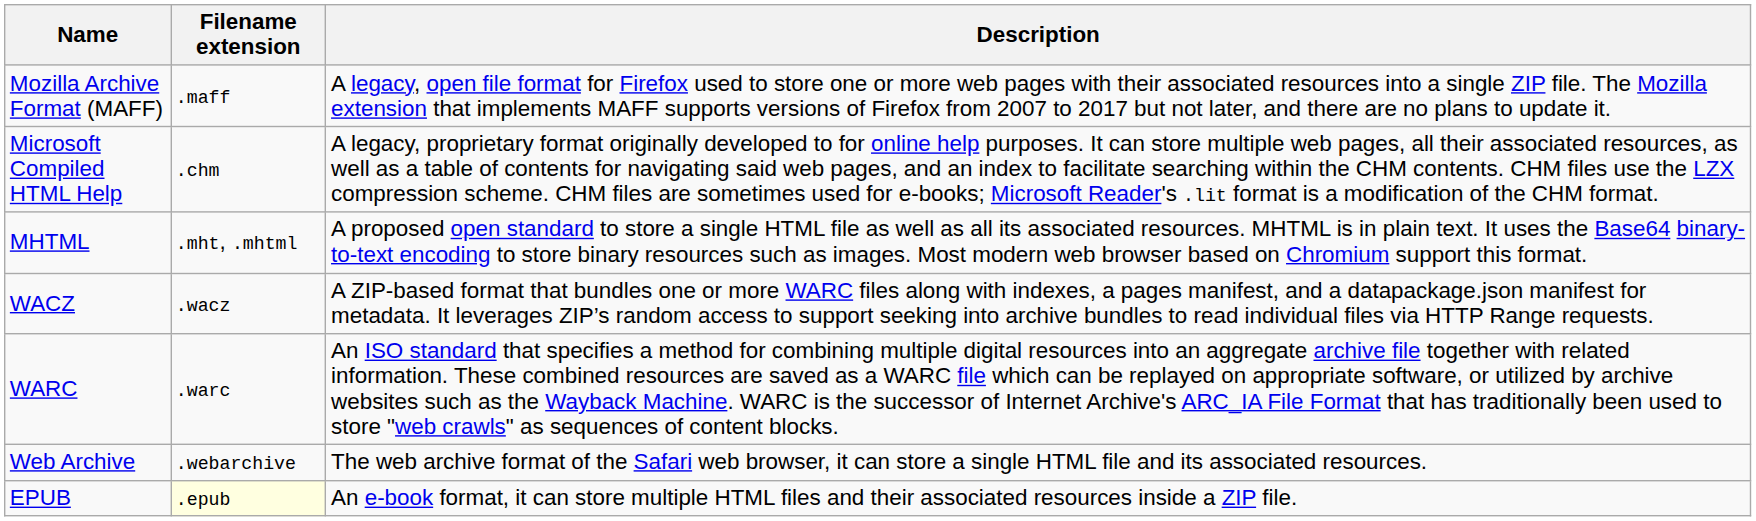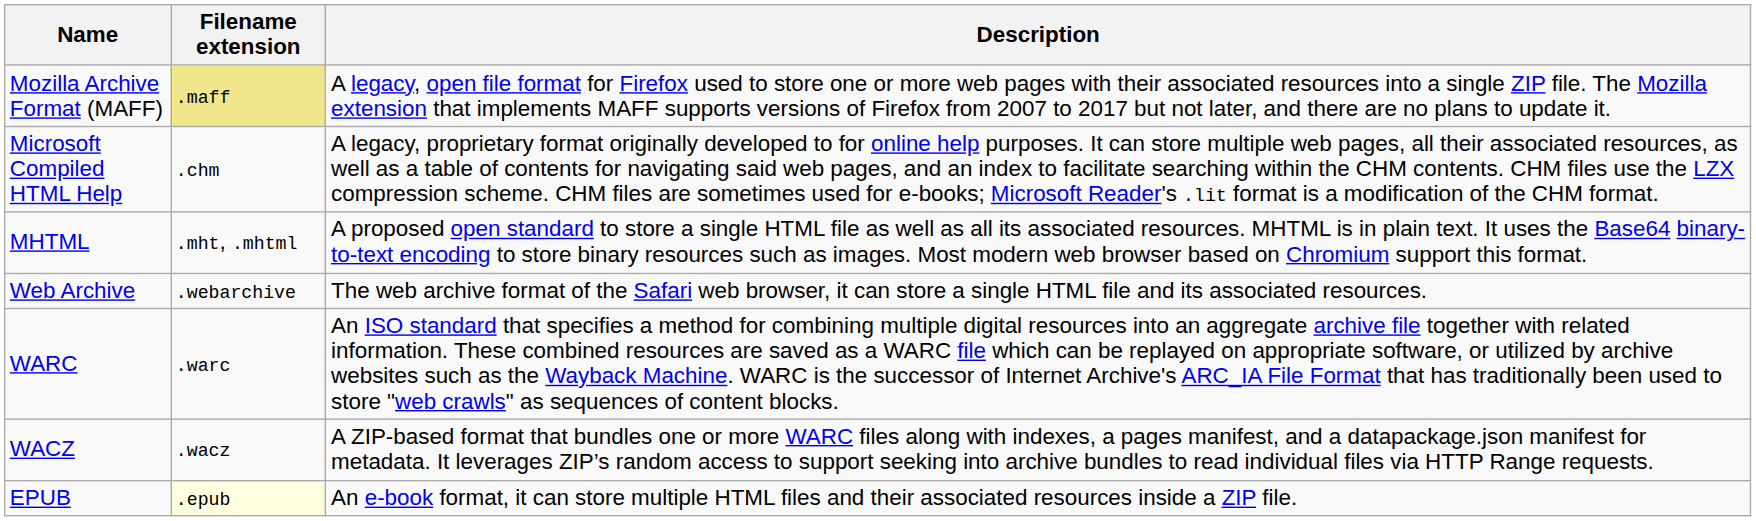 <table class="wikitable">
 <tr>
 <th>Name</th>
 <th>Filename extension</th>
 <th>Description</th>
 </tr>
 <tr>
 <td><a href='#'>Mozilla Archive Format</a> (MAFF)</td>
-<td><code>.maff</code></td>
+<td style="background: khaki;"><code>.maff</code></td>
 <td>A <a href='#'>legacy</a>, <a href='#'>open file format</a> for <a href='#'>Firefox</a>  used to store one or more web pages with their associated resources into a single <a href='#'>ZIP</a> file. The <a href='#'>Mozilla extension</a> that implements MAFF supports versions of Firefox from 2007 to 2017 but not later, and there are no plans to update it.</td>
 </tr>
 <tr>
 <td><a href='#'>Microsoft Compiled HTML Help</a></td>
 <td><code>.chm</code></td>
 <td>A legacy, proprietary format originally developed to for <a href='#'>online help</a> purposes. It can store multiple web pages, all their associated resources, as well as a table of contents for navigating said web pages, and an index to facilitate searching within the CHM contents. CHM files use the <a href='#'>LZX</a> compression scheme. CHM files are sometimes used for e-books; <a href='#'>Microsoft Reader</a>'s <code>.lit</code> format is a modification of the CHM format.</td>
 </tr>
 <tr>
 <td><a href='#'>MHTML</a></td>
 <td><code>.mht</code>, <code>.mhtml</code></td>
 <td>A proposed <a href='#'>open standard</a> to store a single HTML file as well as all its associated resources. MHTML is in plain text. It uses the <a href='#'>Base64</a> <a href='#'>binary-to-text encoding</a> to store binary resources such as images. Most modern web browser based on <a href='#'>Chromium</a> support this format.</td>
 </tr>
 <tr>
-<td><a href='#'>WACZ</a></td>
-<td><code>.wacz</code></td>
-<td>A ZIP‑based format that bundles one or more <a href='#'>WARC</a> files along with indexes, a pages manifest, and a datapackage.json manifest for metadata. It leverages ZIP’s random access to support seeking into archive bundles to read individual files via HTTP Range requests. </td>
+<td><a href='#'>Web Archive</a></td>
+<td><code>.webarchive</code></td>
+<td>The web archive format of the <a href='#'>Safari</a> web browser, it can store a single HTML file and its associated resources.</td>
 </tr>
 <tr>
 <td><a href='#'>WARC</a></td>
 <td><code>.warc</code></td>
 <td>An <a href='#'>ISO standard</a> that specifies a method for combining multiple digital resources into an aggregate <a href='#'>archive file</a> together with related information. These combined resources are saved as a WARC <a href='#'>file</a> which can be replayed on appropriate software, or utilized by archive websites such as the <a href='#'>Wayback Machine</a>. WARC is the successor of Internet Archive's <a href='#'>ARC_IA File Format</a> that has traditionally been used to store "<a href='#'>web crawls</a>" as sequences of content blocks.</td>
 </tr>
 <tr>
-<td><a href='#'>Web Archive</a></td>
-<td><code>.webarchive</code></td>
-<td>The web archive format of the <a href='#'>Safari</a> web browser, it can store a single HTML file and its associated resources.</td>
+<td><a href='#'>WACZ</a></td>
+<td><code>.wacz</code></td>
+<td>A ZIP‑based format that bundles one or more <a href='#'>WARC</a> files along with indexes, a pages manifest, and a datapackage.json manifest for metadata. It leverages ZIP’s random access to support seeking into archive bundles to read individual files via HTTP Range requests. </td>
 </tr>
 <tr>
 <td><a href='#'>EPUB</a></td>
 <td style="background: lightyellow;"><code>.epub</code></td>
 <td>An <a href='#'>e-book</a> format, it can store multiple HTML files and their associated resources inside a <a href='#'>ZIP</a> file.</td>
 </tr>
 </table>
